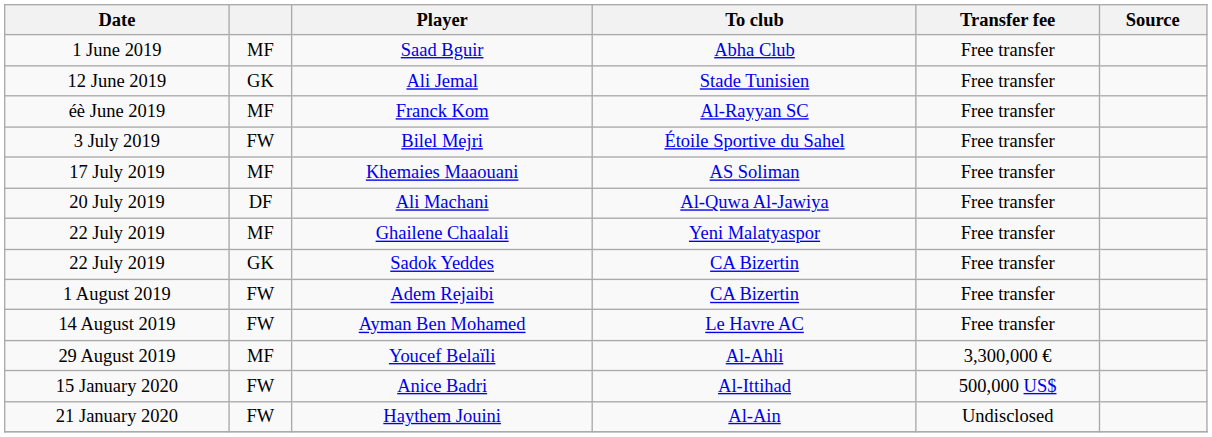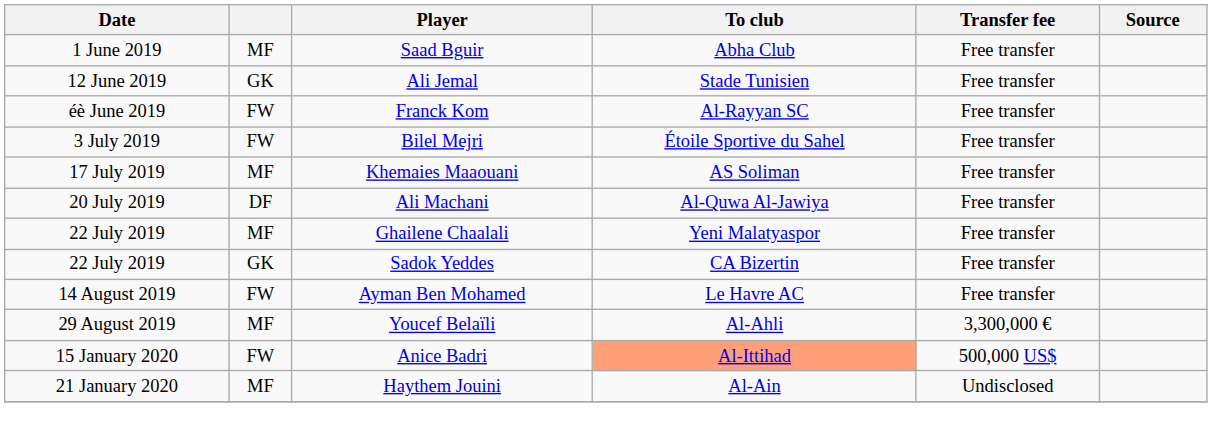 <table class="wikitable sortable" style="width:70%; text-align:center; font-size:85%; text-align:centre;">
 <tr>
 <th>Date</th>
 <th></th>
 <th>Player</th>
 <th>To club</th>
 <th>Transfer fee</th>
 <th>Source</th>
 </tr>
 <tr>
 <td>1 June 2019</td>
 <td>MF</td>
 <td> <a href='#'>Saad Bguir</a></td>
 <td> <a href='#'>Abha Club</a></td>
 <td>Free transfer</td>
 <td></td>
 </tr>
 <tr>
 <td>12 June 2019</td>
 <td>GK</td>
 <td> <a href='#'>Ali Jemal</a></td>
 <td><a href='#'>Stade Tunisien</a></td>
 <td>Free transfer</td>
 <td></td>
 </tr>
 <tr>
 <td>éè June 2019</td>
-<td>MF</td>
+<td>FW</td>
 <td> <a href='#'>Franck Kom</a></td>
 <td> <a href='#'>Al-Rayyan SC</a></td>
 <td>Free transfer</td>
 <td></td>
 </tr>
 <tr>
 <td>3 July 2019</td>
 <td>FW</td>
 <td> <a href='#'>Bilel Mejri</a></td>
 <td><a href='#'>Étoile Sportive du Sahel</a></td>
 <td>Free transfer</td>
 <td></td>
 </tr>
 <tr>
 <td>17 July 2019</td>
 <td>MF</td>
 <td> <a href='#'>Khemaies Maaouani</a></td>
 <td><a href='#'>AS Soliman</a></td>
 <td>Free transfer</td>
 <td></td>
 </tr>
 <tr>
 <td>20 July 2019</td>
 <td>DF</td>
 <td> <a href='#'>Ali Machani</a></td>
 <td> <a href='#'>Al-Quwa Al-Jawiya</a></td>
 <td>Free transfer</td>
 <td></td>
 </tr>
 <tr>
 <td>22 July 2019</td>
 <td>MF</td>
 <td> <a href='#'>Ghailene Chaalali</a></td>
 <td> <a href='#'>Yeni Malatyaspor</a></td>
 <td>Free transfer</td>
 <td></td>
 </tr>
 <tr>
 <td>22 July 2019</td>
 <td>GK</td>
 <td> <a href='#'>Sadok Yeddes</a></td>
 <td><a href='#'>CA Bizertin</a></td>
 <td>Free transfer</td>
 <td></td>
 </tr>
 <tr>
-<td>1 August 2019</td>
-<td>FW</td>
-<td> <a href='#'>Adem Rejaibi</a></td>
-<td><a href='#'>CA Bizertin</a></td>
-<td>Free transfer</td>
-<td></td>
-</tr>
-<tr>
 <td>14 August 2019</td>
 <td>FW</td>
 <td> <a href='#'>Ayman Ben Mohamed</a></td>
 <td> <a href='#'>Le Havre AC</a></td>
 <td>Free transfer</td>
 <td></td>
 </tr>
 <tr>
 <td>29 August 2019</td>
 <td>MF</td>
 <td> <a href='#'>Youcef Belaïli</a></td>
 <td> <a href='#'>Al-Ahli</a></td>
 <td>3,300,000 €</td>
 <td></td>
 </tr>
 <tr>
 <td>15 January 2020</td>
 <td>FW</td>
 <td> <a href='#'>Anice Badri</a></td>
-<td> <a href='#'>Al-Ittihad</a></td>
+<td style="background: lightsalmon;"> <a href='#'>Al-Ittihad</a></td>
 <td>500,000 <a href='#'>US$</a></td>
 <td></td>
 </tr>
 <tr>
 <td>21 January 2020</td>
-<td>FW</td>
+<td>MF</td>
 <td> <a href='#'>Haythem Jouini</a></td>
 <td> <a href='#'>Al-Ain</a></td>
 <td>Undisclosed</td>
 <td></td>
 </tr>
 <tr>
 </tr>
 </table>
